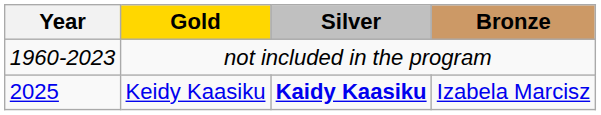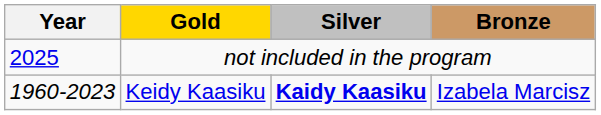 <table class="wikitable">
 <tr>
 <th>Year</th>
 <td align=center bgcolor=gold><strong>Gold</strong></td>
 <td align=center bgcolor=silver><strong>Silver</strong></td>
 <td align=center bgcolor=cc9966><strong>Bronze</strong></td>
 </tr>
 <tr>
-<td><em>1960-2023</em></td>
+<td><a href='#'>2025</a></td>
 <td colspan=3 align=center><em>not included in the program</em></td>
 </tr>
 <tr>
-<td><a href='#'>2025</a></td>
+<td><em>1960-2023</em></td>
 <td> <a href='#'>Keidy Kaasiku</a></td>
 <td><strong> <a href='#'>Kaidy Kaasiku</a></strong></td>
 <td> <a href='#'>Izabela Marcisz</a></td>
 </tr>
 </table>
